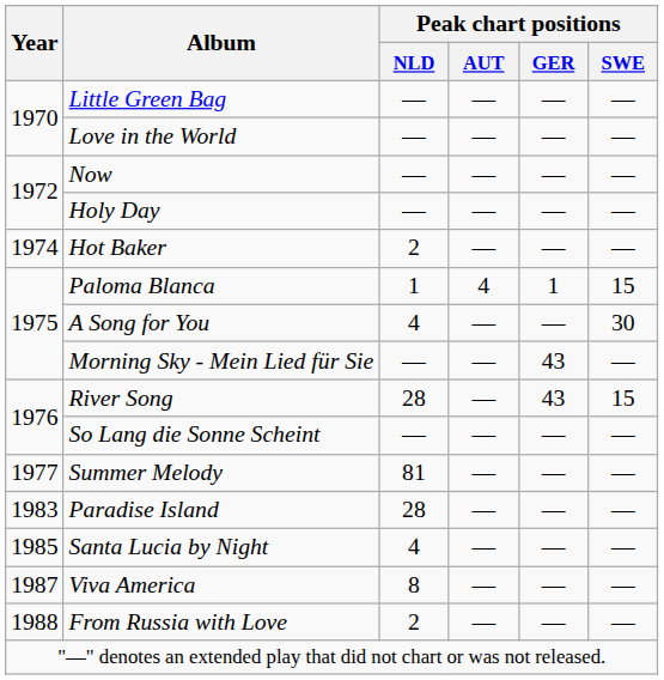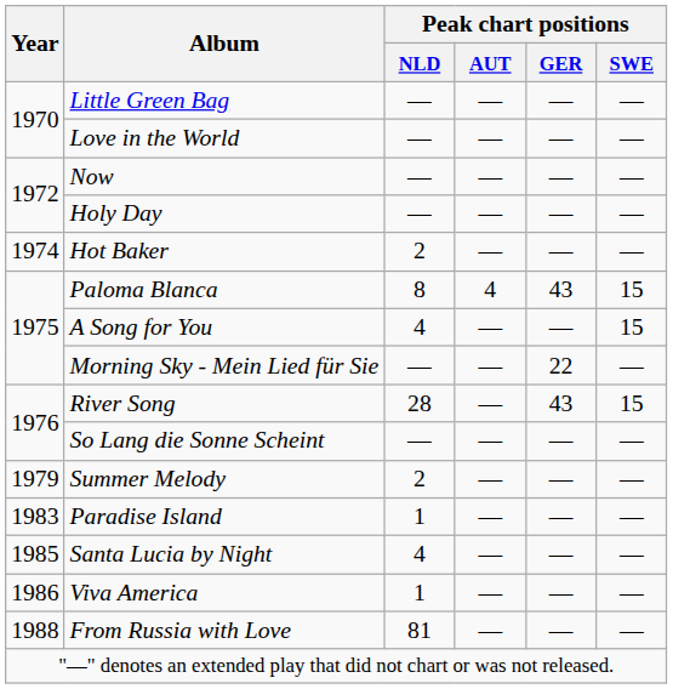 <table class="wikitable">
 <tr>
 <th rowspan="2">Year</th>
 <th rowspan="2">Album</th>
 <th colspan="4">Peak chart positions</th>
 </tr>
 <tr>
 <th width="40"><small><a href='#'>NLD</a></small><br></th>
 <th width="40"><small><a href='#'>AUT</a></small><br></th>
 <th width="40"><small><a href='#'>GER</a></small><br></th>
 <th width="40"><small><a href='#'>SWE</a></small><br></th>
 </tr>
 <tr>
 <td rowspan="2">1970</td>
 <td><em><a href='#'>Little Green Bag</a></em></td>
 <td align="center">—</td>
 <td align="center">—</td>
 <td align="center">—</td>
 <td align="center">—</td>
 </tr>
 <tr>
 <td><em>Love in the World</em></td>
 <td align="center">—</td>
 <td align="center">—</td>
 <td align="center">—</td>
 <td align="center">—</td>
 </tr>
 <tr>
 <td rowspan="2">1972</td>
 <td><em>Now</em></td>
 <td align="center">—</td>
 <td align="center">—</td>
 <td align="center">—</td>
 <td align="center">—</td>
 </tr>
 <tr>
 <td><em>Holy Day</em></td>
 <td align="center">—</td>
 <td align="center">—</td>
 <td align="center">—</td>
 <td align="center">—</td>
 </tr>
 <tr>
 <td>1974</td>
 <td><em>Hot Baker</em></td>
 <td align="center">2</td>
 <td align="center">—</td>
 <td align="center">—</td>
 <td align="center">—</td>
 </tr>
 <tr>
 <td rowspan="3">1975</td>
 <td><em>Paloma Blanca</em></td>
-<td align="center">1</td>
+<td align="center">8</td>
 <td align="center">4</td>
-<td align="center">1</td>
+<td align="center">43</td>
 <td align="center">15</td>
 </tr>
 <tr>
 <td><em>A Song for You</em></td>
 <td align="center">4</td>
 <td align="center">—</td>
 <td align="center">—</td>
-<td align="center">30</td>
+<td align="center">15</td>
 </tr>
 <tr>
 <td><em>Morning Sky - Mein Lied für Sie</em></td>
 <td align="center">—</td>
 <td align="center">—</td>
-<td align="center">43</td>
+<td align="center">22</td>
 <td align="center">—</td>
 </tr>
 <tr>
 <td rowspan="2">1976</td>
 <td><em>River Song</em></td>
 <td align="center">28</td>
 <td align="center">—</td>
 <td align="center">43</td>
 <td align="center">15</td>
 </tr>
 <tr>
 <td><em>So Lang die Sonne Scheint</em></td>
 <td align="center">—</td>
 <td align="center">—</td>
 <td align="center">—</td>
 <td align="center">—</td>
 </tr>
 <tr>
-<td>1977</td>
+<td>1979</td>
 <td><em>Summer Melody</em></td>
-<td align="center">81</td>
+<td align="center">2</td>
 <td align="center">—</td>
 <td align="center">—</td>
 <td align="center">—</td>
 </tr>
 <tr>
 <td>1983</td>
 <td><em>Paradise Island</em></td>
-<td align="center">28</td>
+<td align="center">1</td>
 <td align="center">—</td>
 <td align="center">—</td>
 <td align="center">—</td>
 </tr>
 <tr>
 <td>1985</td>
 <td><em>Santa Lucia by Night</em></td>
 <td align="center">4</td>
 <td align="center">—</td>
 <td align="center">—</td>
 <td align="center">—</td>
 </tr>
 <tr>
-<td>1987</td>
+<td>1986</td>
 <td><em>Viva America</em></td>
-<td align="center">8</td>
+<td align="center">1</td>
 <td align="center">—</td>
 <td align="center">—</td>
 <td align="center">—</td>
 </tr>
 <tr>
 <td>1988</td>
 <td><em>From Russia with Love</em></td>
-<td align="center">2</td>
+<td align="center">81</td>
 <td align="center">—</td>
 <td align="center">—</td>
 <td align="center">—</td>
 </tr>
 <tr>
 <td colspan="8" align="center" style="font-size:85%">"—" denotes an extended play that did not chart or was not released.</td>
 </tr>
 </table>
